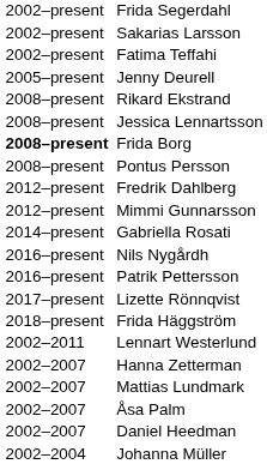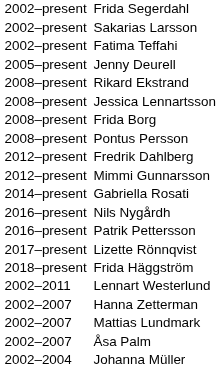 <table>
 <tr>
 <td>2002–present</td>
 <td></td>
 <td> Frida Segerdahl</td>
 </tr>
 <tr>
 <td>2002–present</td>
 <td></td>
 <td> Sakarias Larsson</td>
 </tr>
 <tr>
 <td>2002–present</td>
 <td></td>
 <td> Fatima Teffahi</td>
 </tr>
 <tr>
 <td>2005–present</td>
 <td></td>
 <td> Jenny Deurell</td>
 </tr>
 <tr>
 <td>2008–present</td>
 <td></td>
 <td> Rikard Ekstrand</td>
 </tr>
 <tr>
 <td>2008–present</td>
 <td></td>
 <td> Jessica Lennartsson</td>
 </tr>
 <tr>
-<td><strong>2008–present</strong></td>
+<td>2008–present</td>
 <td></td>
 <td> Frida Borg</td>
 </tr>
 <tr>
 <td>2008–present</td>
 <td></td>
 <td> Pontus Persson</td>
 </tr>
 <tr>
 <td>2012–present</td>
 <td></td>
 <td> Fredrik Dahlberg</td>
 </tr>
 <tr>
 <td>2012–present</td>
 <td></td>
 <td> Mimmi Gunnarsson</td>
 </tr>
 <tr>
 <td>2014–present</td>
 <td></td>
 <td> Gabriella Rosati</td>
 </tr>
 <tr>
 <td>2016–present</td>
 <td></td>
 <td> Nils Nygårdh</td>
 </tr>
 <tr>
 <td>2016–present</td>
 <td></td>
 <td> Patrik Pettersson</td>
 </tr>
 <tr>
 <td>2017–present</td>
 <td></td>
 <td> Lizette Rönnqvist</td>
 </tr>
 <tr>
 <td>2018–present</td>
 <td></td>
 <td> Frida Häggström</td>
 </tr>
 <tr>
 <td>2002–2011</td>
 <td></td>
 <td> Lennart Westerlund</td>
 </tr>
 <tr>
 <td>2002–2007</td>
 <td></td>
 <td> Hanna Zetterman</td>
 </tr>
 <tr>
 <td>2002–2007</td>
 <td></td>
 <td> Mattias Lundmark</td>
 </tr>
 <tr>
 <td>2002–2007</td>
 <td></td>
 <td> Åsa Palm</td>
 </tr>
 <tr>
-<td>2002–2007</td>
-<td></td>
-<td> Daniel Heedman</td>
-<td></td>
-</tr>
-<tr>
 <td>2002–2004</td>
 <td></td>
 <td> Johanna Müller</td>
 </tr>
 </table>
